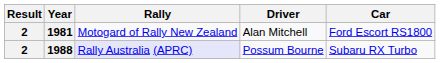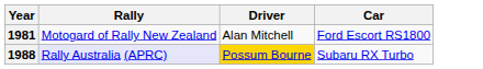 <table class="wikitable" style="font-size: 95%;">
 <tr>
-<th>Result</th>
 <th>Year</th>
 <th>Rally</th>
 <th>Driver</th>
 <th>Car</th>
 </tr>
 <tr>
-<th>2</th>
 <th>1981</th>
 <td><a href='#'>Motogard of Rally New Zealand</a></td>
 <td>Alan Mitchell</td>
 <td><a href='#'>Ford Escort RS1800</a></td>
 </tr>
 <tr>
-<th>2</th>
 <th>1988</th>
 <td style="background: lavender;"><a href='#'>Rally Australia</a> <a href='#'>(APRC)</a></td>
-<td><a href='#'>Possum Bourne</a></td>
+<td style="background: gold;"><a href='#'>Possum Bourne</a></td>
 <td><a href='#'>Subaru RX Turbo</a></td>
 </tr>
 </table>
